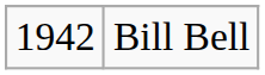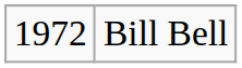 <table class="wikitable">
 <tr>
 </tr>
 <tr>
-<td>1942</td>
+<td>1972</td>
 <td>Bill Bell</td>
 </tr>
 </table>
